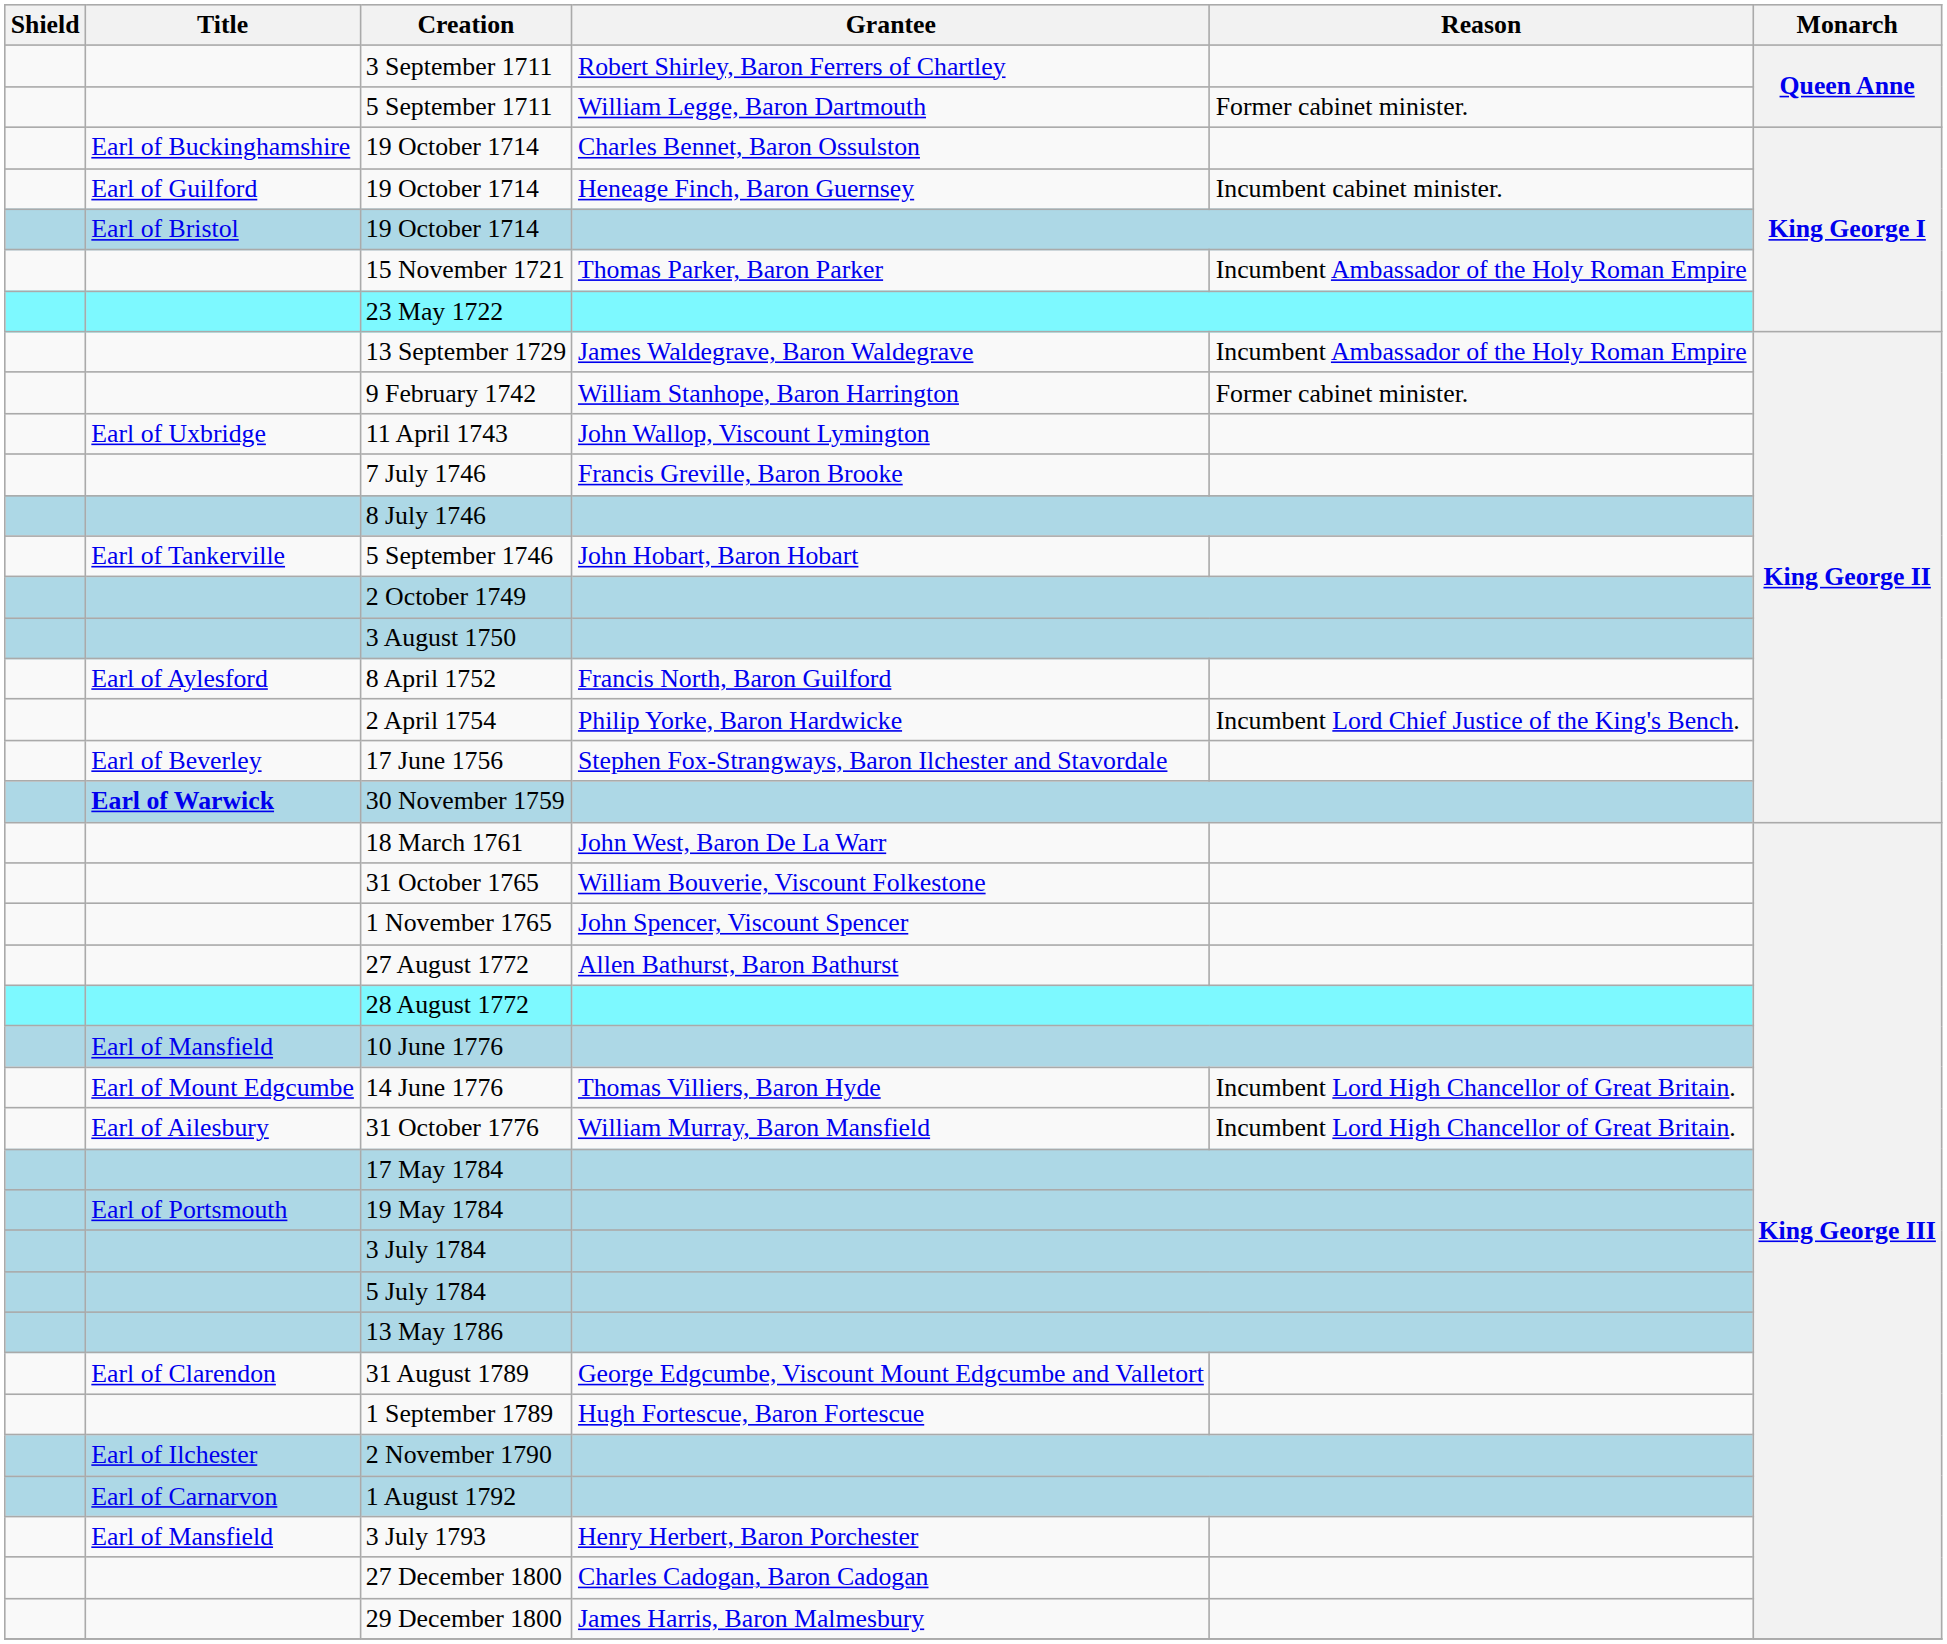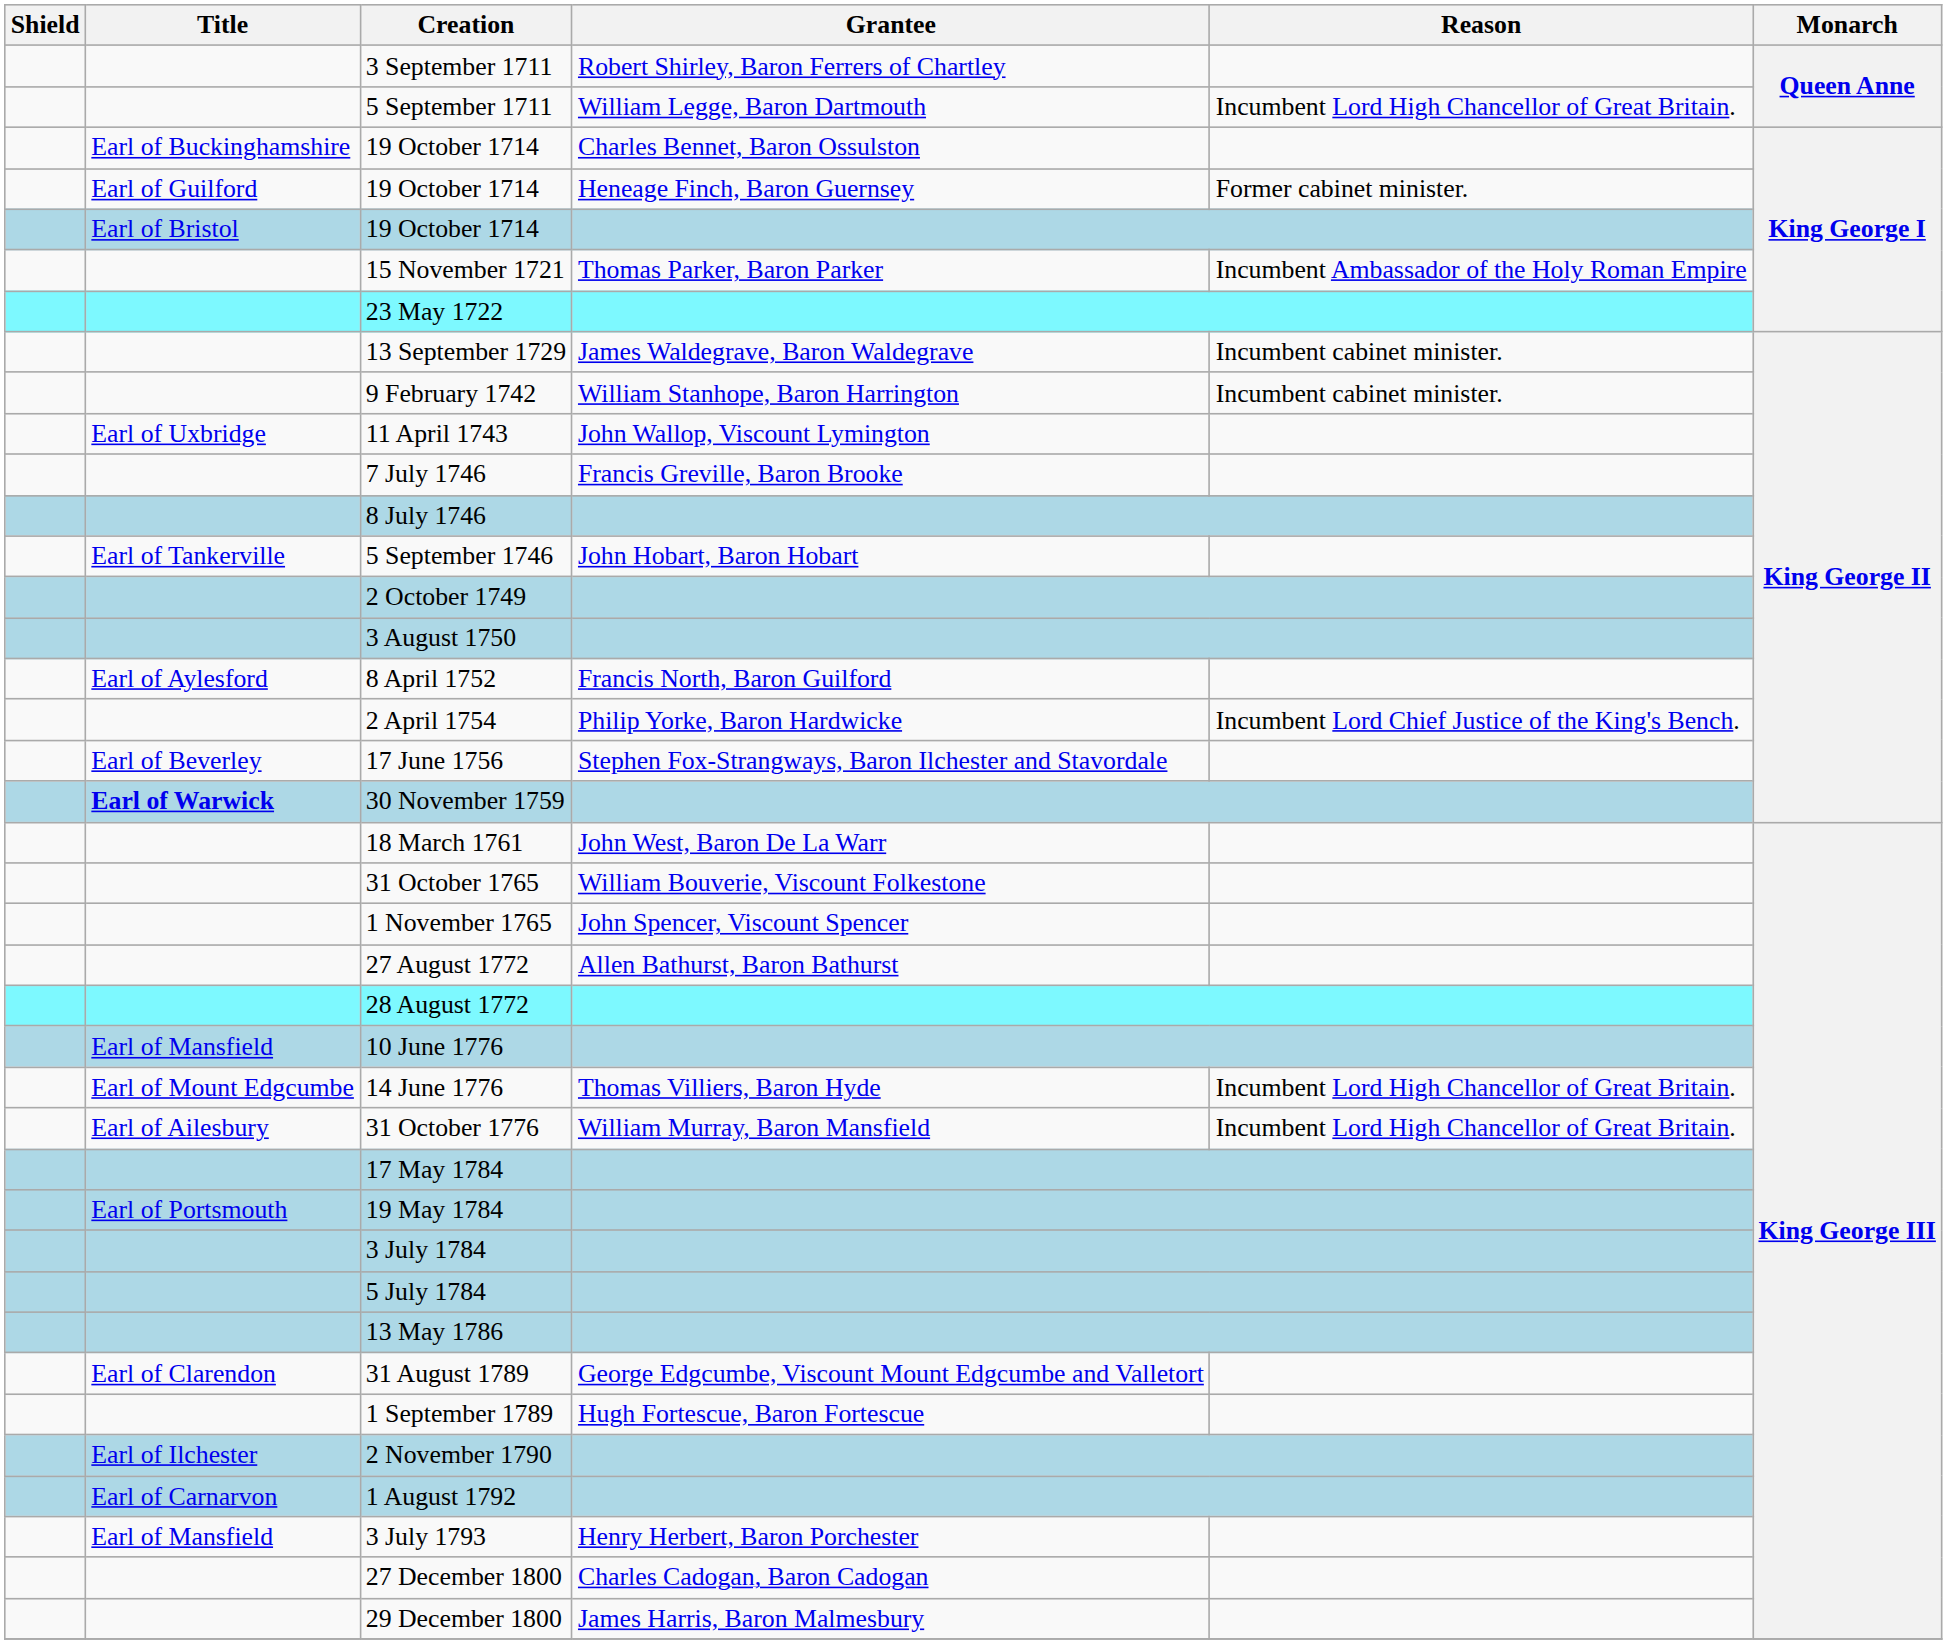 <table class="wikitable sortable">
 <tr>
 <th>Shield</th>
 <th>Title</th>
 <th>Creation</th>
 <th>Grantee</th>
 <th>Reason</th>
 <th>Monarch</th>
 </tr>
 <tr>
 <td align=center></td>
 <td data-sort-value="Earl of Ferrers"></td>
 <td>3 September 1711</td>
 <td> <a href='#'>Robert Shirley, Baron Ferrers of Chartley</a></td>
 <td></td>
 <th rowspan=2><a href='#'>Queen Anne</a></th>
 </tr>
 <tr>
 <td align=center></td>
 <td></td>
 <td>5 September 1711</td>
 <td> <a href='#'>William Legge, Baron Dartmouth</a></td>
-<td>Former cabinet minister.</td>
+<td>Incumbent <a href='#'>Lord High Chancellor of Great Britain</a>.</td>
 </tr>
 <tr>
 <td align=center></td>
 <td><a href='#'>Earl of Buckinghamshire</a></td>
 <td>19 October 1714</td>
 <td> <a href='#'>Charles Bennet, Baron Ossulston</a></td>
 <td></td>
 <th rowspan=5><a href='#'>King George I</a></th>
 </tr>
 <tr>
 <td align=center></td>
 <td><a href='#'>Earl of Guilford</a></td>
 <td>19 October 1714</td>
 <td> <a href='#'>Heneage Finch, Baron Guernsey</a></td>
-<td>Incumbent cabinet minister.</td>
+<td>Former cabinet minister.</td>
 </tr>
 <tr style="background:#ADD8E6">
 <td align=center></td>
 <td><a href='#'>Earl of Bristol</a></td>
 <td>19 October 1714</td>
 <td colspan=2></td>
 </tr>
 <tr>
 <td align=center></td>
 <td></td>
 <td>15 November 1721</td>
 <td> <a href='#'>Thomas Parker, Baron Parker</a></td>
 <td>Incumbent <a href='#'>Ambassador of the Holy Roman Empire</a></td>
 </tr>
 <tr style="background:#7DF9FF">
 <td align=center></td>
 <td data-sort-value="Earl of Graham of Belford"></td>
 <td>23 May 1722</td>
 <td colspan=2></td>
 </tr>
 <tr>
 <td align=center></td>
 <td data-sort-value="Earl of Waldegrave"></td>
 <td>13 September 1729</td>
 <td> <a href='#'>James Waldegrave, Baron Waldegrave</a></td>
-<td>Incumbent <a href='#'>Ambassador of the Holy Roman Empire</a></td>
+<td>Incumbent cabinet minister.</td>
 <th rowspan=12><a href='#'>King George II</a></th>
 </tr>
 <tr>
 <td align=center></td>
 <td></td>
 <td>9 February 1742</td>
 <td> <a href='#'>William Stanhope, Baron Harrington</a></td>
-<td>Former cabinet minister.</td>
+<td>Incumbent cabinet minister.</td>
 </tr>
 <tr>
 <td align=center></td>
 <td><a href='#'>Earl of Uxbridge</a></td>
 <td>11 April 1743</td>
 <td> <a href='#'>John Wallop, Viscount Lymington</a></td>
 <td></td>
 </tr>
 <tr>
 <td align=center></td>
 <td data-sort-value="Earl of Brooke"></td>
 <td>7 July 1746</td>
 <td> <a href='#'>Francis Greville, Baron Brooke</a></td>
 <td></td>
 </tr>
 <tr style="background:#ADD8E6">
 <td align=center></td>
 <td data-sort-value="Earl of Gower"></td>
 <td>8 July 1746</td>
 <td colspan=2></td>
 </tr>
 <tr>
 <td align=center></td>
 <td><a href='#'>Earl of Tankerville</a></td>
 <td>5 September 1746</td>
 <td> <a href='#'>John Hobart, Baron Hobart</a></td>
 <td></td>
 </tr>
 <tr style="background:#ADD8E6">
 <td align=center></td>
 <td></td>
 <td>2 October 1749</td>
 <td colspan=2></td>
 </tr>
 <tr style="background:#ADD8E6">
 <td align=center></td>
 <td></td>
 <td>3 August 1750</td>
 <td colspan=2></td>
 </tr>
 <tr>
 <td align=center></td>
 <td><a href='#'>Earl of Aylesford</a></td>
 <td>8 April 1752</td>
 <td> <a href='#'>Francis North, Baron Guilford</a></td>
 <td></td>
 </tr>
 <tr>
 <td align=center></td>
 <td></td>
 <td>2 April 1754</td>
 <td> <a href='#'>Philip Yorke, Baron Hardwicke</a></td>
 <td>Incumbent <a href='#'>Lord Chief Justice of the King's Bench</a>.</td>
 </tr>
 <tr>
 <td align=center></td>
 <td><a href='#'>Earl of Beverley</a></td>
 <td>17 June 1756</td>
 <td> <a href='#'>Stephen Fox-Strangways, Baron Ilchester and Stavordale</a></td>
 <td></td>
 </tr>
 <tr style="background:#ADD8E6">
 <td align=center></td>
 <td><strong><a href='#'>Earl of Warwick</a></strong></td>
 <td>30 November 1759</td>
 <td colspan=2></td>
 </tr>
 <tr>
 <td align=center></td>
 <td data-sort-value="Earl of De La Warr"></td>
 <td>18 March 1761</td>
 <td> <a href='#'>John West, Baron De La Warr</a></td>
 <td></td>
 <th rowspan=20><a href='#'>King George III</a></th>
 </tr>
 <tr>
 <td align=center></td>
 <td></td>
 <td>31 October 1765</td>
 <td> <a href='#'>William Bouverie, Viscount Folkestone</a></td>
 <td></td>
 </tr>
 <tr>
 <td align=center></td>
 <td data-sort-value="Earl of Spencer"></td>
 <td>1 November 1765</td>
 <td> <a href='#'>John Spencer, Viscount Spencer</a></td>
 <td></td>
 </tr>
 <tr>
 <td align=center></td>
 <td data-sort-value="Earl of Bathurst"></td>
 <td>27 August 1772</td>
 <td> <a href='#'>Allen Bathurst, Baron Bathurst</a></td>
 <td></td>
 </tr>
 <tr style="background:#7DF9FF">
 <td align=center></td>
 <td></td>
 <td>28 August 1772</td>
 <td colspan=2></td>
 </tr>
 <tr style="background:#ADD8E6">
 <td align=center></td>
 <td><a href='#'>Earl of Mansfield</a></td>
 <td>10 June 1776</td>
 <td colspan=2></td>
 </tr>
 <tr>
 <td align=center></td>
 <td><a href='#'>Earl of Mount Edgcumbe</a></td>
 <td>14 June 1776</td>
 <td> <a href='#'>Thomas Villiers, Baron Hyde</a></td>
 <td>Incumbent <a href='#'>Lord High Chancellor of Great Britain</a>.</td>
 </tr>
 <tr>
 <td align=center></td>
 <td><a href='#'>Earl of Ailesbury</a></td>
 <td>31 October 1776</td>
 <td> <a href='#'>William Murray, Baron Mansfield</a></td>
 <td>Incumbent <a href='#'>Lord High Chancellor of Great Britain</a>.</td>
 </tr>
 <tr style="background:#ADD8E6">
 <td align=center></td>
 <td></td>
 <td>17 May 1784</td>
 <td colspan=2></td>
 </tr>
 <tr style="background:#ADD8E6">
 <td align=center></td>
 <td><a href='#'>Earl of Portsmouth</a></td>
 <td>19 May 1784</td>
 <td colspan=2></td>
 </tr>
 <tr style="background:#ADD8E6">
 <td align=center></td>
 <td data-sort-value="Earl of Talbot"></td>
 <td>3 July 1784</td>
 <td colspan=2></td>
 </tr>
 <tr style="background:#ADD8E6">
 <td align=center></td>
 <td data-sort-value="Earl of Grosvenor"></td>
 <td>5 July 1784</td>
 <td colspan=2></td>
 </tr>
 <tr style="background:#ADD8E6">
 <td align=center></td>
 <td data-sort-value="Earl of Camden"></td>
 <td>13 May 1786</td>
 <td colspan=2></td>
 </tr>
 <tr>
 <td align=center></td>
 <td><a href='#'>Earl of Clarendon</a></td>
 <td>31 August 1789</td>
 <td> <a href='#'>George Edgcumbe, Viscount Mount Edgcumbe and Valletort</a></td>
 <td></td>
 </tr>
 <tr>
 <td align=center></td>
 <td data-sort-value="Earl of Fortescue"></td>
 <td>1 September 1789</td>
 <td> <a href='#'>Hugh Fortescue, Baron Fortescue</a></td>
 <td></td>
 </tr>
 <tr style="background:#ADD8E6">
 <td align=center></td>
 <td><a href='#'>Earl of Ilchester</a></td>
 <td>2 November 1790</td>
 <td colspan=2></td>
 </tr>
 <tr style="background:#ADD8E6">
 <td align=center></td>
 <td><a href='#'>Earl of Carnarvon</a></td>
 <td>1 August 1792</td>
 <td colspan=2></td>
 </tr>
 <tr>
 <td align=center></td>
 <td><a href='#'>Earl of Mansfield</a></td>
 <td>3 July 1793</td>
 <td> <a href='#'>Henry Herbert, Baron Porchester</a></td>
 <td></td>
 </tr>
 <tr>
 <td align=center></td>
 <td data-sort-value="Earl of Cadogan"></td>
 <td>27 December 1800</td>
 <td> <a href='#'>Charles Cadogan, Baron Cadogan</a></td>
 <td></td>
 </tr>
 <tr>
 <td align=center></td>
 <td></td>
 <td>29 December 1800</td>
 <td> <a href='#'>James Harris, Baron Malmesbury</a></td>
 <td></td>
 </tr>
 <tr>
 </tr>
 </table>
